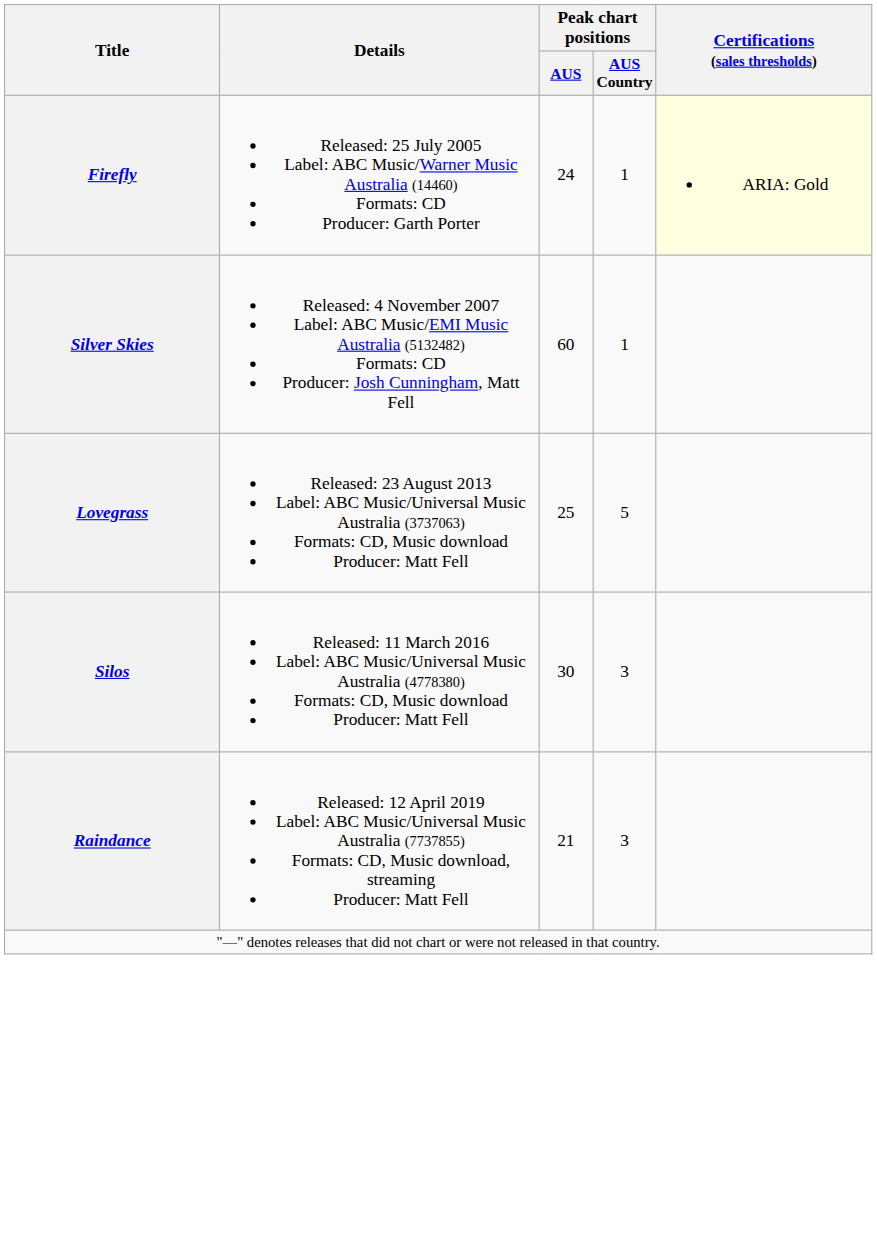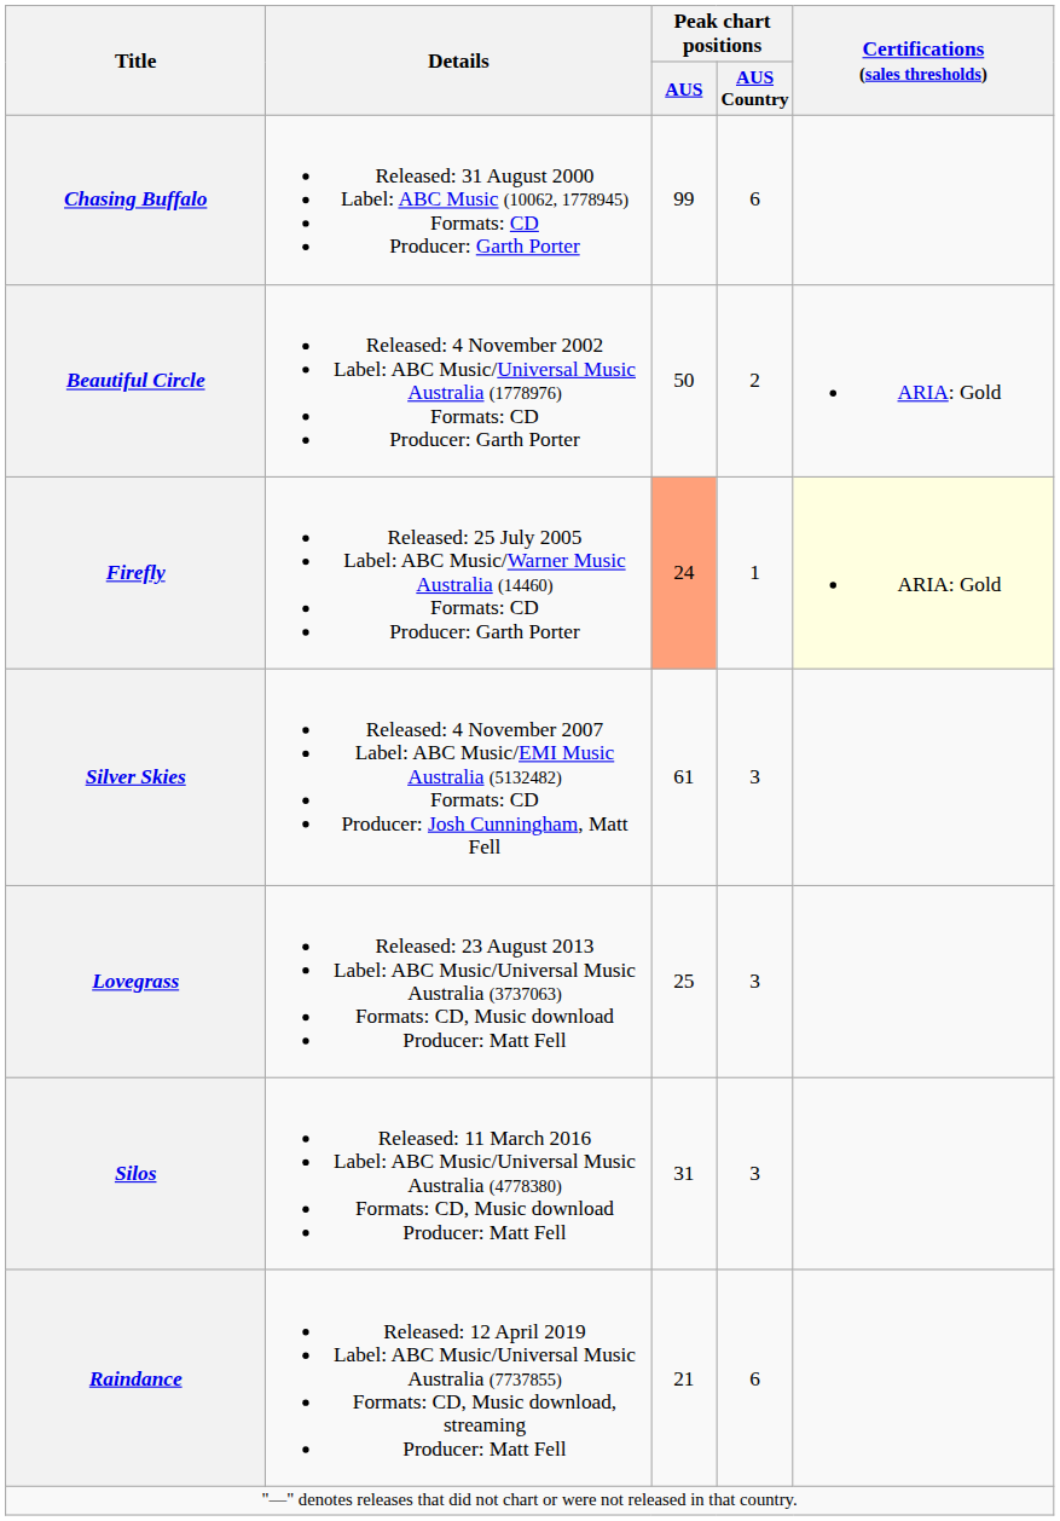 <table class="wikitable plainrowheaders" style="text-align:center;">
 <tr>
 <th scope="col" rowspan="2" style="width:12em;">Title</th>
 <th scope="col" rowspan="2" style="width:18em;">Details</th>
 <th scope="col" colspan="2">Peak chart positions</th>
 <th scope="col" rowspan="2" style="width:12em;"><a href='#'>Certifications</a><br><small>(<a href='#'>sales thresholds</a>)</small></th>
 </tr>
 <tr>
 <th scope="col" style="width:3em;font-size:90%;"><a href='#'>AUS</a><br></th>
 <th scope="col" style="width:3em;font-size:90%;"><a href='#'>AUS</a> Country<br></th>
 </tr>
 <tr>
+<th scope="row"><em><a href='#'>Chasing Buffalo</a></em></th>
+<td><br><ul><li>Released: 31 August 2000</li><li>Label: <a href='#'>ABC Music</a> <small>(10062, 1778945)</small></li><li>Formats: <a href='#'>CD</a></li><li>Producer: <a href='#'>Garth Porter</a></li></ul></td>
+<td>99</td>
+<td>6</td>
+<td></td>
+</tr>
+<tr>
+<th scope="row"><em><a href='#'>Beautiful Circle</a></em></th>
+<td><br><ul><li>Released: 4 November 2002</li><li>Label: ABC Music/<a href='#'>Universal Music Australia</a> <small>(1778976)</small></li><li>Formats: CD</li><li>Producer: Garth Porter</li></ul></td>
+<td>50</td>
+<td>2</td>
+<td><br><ul><li><a href='#'>ARIA</a>: Gold</li></ul></td>
+</tr>
+<tr>
 <th scope="row"><em><a href='#'>Firefly</a></em></th>
 <td><br><ul><li>Released: 25 July 2005</li><li>Label: ABC Music/<a href='#'>Warner Music Australia</a> <small>(14460)</small></li><li>Formats: CD</li><li>Producer: Garth Porter</li></ul></td>
-<td>24</td>
+<td style="background: lightsalmon;">24</td>
 <td>1</td>
 <td style="background: lightyellow;"><br><ul><li>ARIA: Gold</li></ul></td>
 </tr>
 <tr>
 <th scope="row"><em><a href='#'>Silver Skies</a></em></th>
 <td><br><ul><li>Released: 4 November 2007</li><li>Label: ABC Music/<a href='#'>EMI Music Australia</a> <small>(5132482)</small></li><li>Formats: CD</li><li>Producer: <a href='#'>Josh Cunningham</a>, Matt Fell</li></ul></td>
-<td>60</td>
-<td>1</td>
+<td>61</td>
+<td>3</td>
 <td></td>
 </tr>
 <tr>
 <th scope="row"><em><a href='#'>Lovegrass</a></em></th>
 <td><br><ul><li>Released: 23 August 2013</li><li>Label: ABC Music/Universal Music Australia <small>(3737063)</small></li><li>Formats: CD, Music download</li><li>Producer: Matt Fell</li></ul></td>
 <td>25</td>
-<td>5</td>
+<td>3</td>
 <td></td>
 </tr>
 <tr>
 <th scope="row"><em><a href='#'>Silos</a></em></th>
 <td><br><ul><li>Released: 11 March 2016</li><li>Label: ABC Music/Universal Music Australia <small>(4778380)</small></li><li>Formats: CD, Music download</li><li>Producer: Matt Fell</li></ul></td>
-<td>30</td>
+<td>31</td>
 <td>3</td>
 <td></td>
 </tr>
 <tr>
 <th scope="row"><em><a href='#'>Raindance</a></em></th>
 <td><br><ul><li>Released: 12 April 2019</li><li>Label: ABC Music/Universal Music Australia <small>(7737855)</small></li><li>Formats: CD, Music download, streaming</li><li>Producer: Matt Fell</li></ul></td>
 <td>21</td>
-<td>3</td>
+<td>6</td>
 <td></td>
 </tr>
 <tr>
 <td colspan="5" style="text-align:center; font-size:85%">"—" denotes releases that did not chart or were not released in that country.</td>
 </tr>
 </table>
